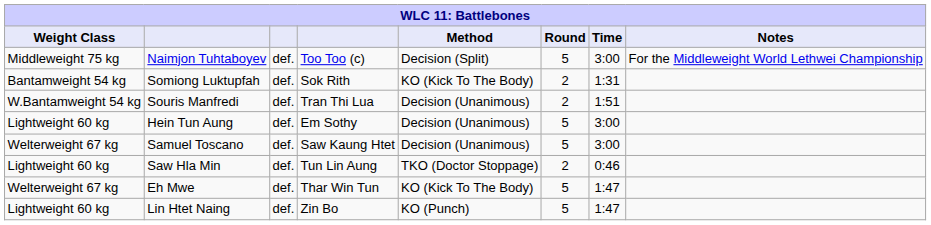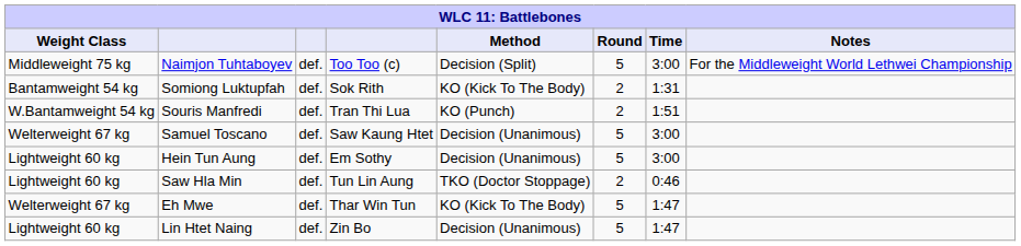 <table class="wikitable" style="font-size: 80%;">
 <tr>
 <th colspan="8" style="background-color: #ccf; color: #000080; text-align: center;"><strong>WLC 11: Battlebones</strong></th>
 </tr>
 <tr>
 <th colspan="1" style="background-color: #E6E8FA; color: #000000; text-align: center;">Weight Class</th>
 <th colspan="1" style="background-color: #E6E8FA; color: #000000; text-align: center;"></th>
 <th colspan="1" style="background-color: #E6E8FA; color: #000000; text-align: center;"></th>
 <th colspan="1" style="background-color: #E6E8FA; color: #000000; text-align: center;"></th>
 <th colspan="1" style="background-color: #E6E8FA; color: #000000; text-align: center;">Method</th>
 <th colspan="1" style="background-color: #E6E8FA; color: #000000; text-align: center;">Round</th>
 <th colspan="1" style="background-color: #E6E8FA; color: #000000; text-align: center;">Time</th>
 <th colspan="1" style="background-color: #E6E8FA; color: #000000; text-align: center;">Notes</th>
 </tr>
 <tr>
 <td>Middleweight 75 kg</td>
 <td> <a href='#'>Naimjon Tuhtaboyev</a></td>
 <td align=center>def.</td>
 <td> <a href='#'>Too Too</a> (c)</td>
 <td>Decision (Split)</td>
 <td align=center>5</td>
 <td align=center>3:00</td>
 <td>For the <a href='#'>Middleweight World Lethwei Championship</a></td>
 </tr>
 <tr>
 <td>Bantamweight 54 kg</td>
 <td> Somiong Luktupfah</td>
 <td align=center>def.</td>
 <td> Sok Rith</td>
 <td>KO (Kick To The Body)</td>
 <td align=center>2</td>
 <td align=center>1:31</td>
 <td></td>
 </tr>
 <tr>
 <td>W.Bantamweight 54 kg</td>
 <td> Souris Manfredi</td>
 <td align=center>def.</td>
 <td> Tran Thi Lua</td>
-<td>Decision (Unanimous)</td>
+<td>KO (Punch)</td>
 <td align=center>2</td>
 <td align=center>1:51</td>
+<td></td>
+</tr>
+<tr>
+<td>Welterweight 67 kg</td>
+<td> Samuel Toscano</td>
+<td align=center>def.</td>
+<td> Saw Kaung Htet</td>
+<td>Decision (Unanimous)</td>
+<td align=center>5</td>
+<td align=center>3:00</td>
 <td></td>
 </tr>
 <tr>
 <td>Lightweight 60 kg</td>
 <td> Hein Tun Aung</td>
 <td align=center>def.</td>
 <td> Em Sothy</td>
-<td>Decision (Unanimous)</td>
-<td align=center>5</td>
-<td align=center>3:00</td>
-<td></td>
-</tr>
-<tr>
-<td>Welterweight 67 kg</td>
-<td> Samuel Toscano</td>
-<td align=center>def.</td>
-<td> Saw Kaung Htet</td>
 <td>Decision (Unanimous)</td>
 <td align=center>5</td>
 <td align=center>3:00</td>
 <td></td>
 </tr>
 <tr>
 <td>Lightweight 60 kg</td>
 <td> Saw Hla Min</td>
 <td align=center>def.</td>
 <td> Tun Lin Aung</td>
 <td>TKO (Doctor Stoppage)</td>
 <td align=center>2</td>
 <td align=center>0:46</td>
 <td></td>
 </tr>
 <tr>
 <td>Welterweight 67 kg</td>
 <td> Eh Mwe</td>
 <td align=center>def.</td>
 <td> Thar Win Tun</td>
 <td>KO (Kick To The Body)</td>
 <td align=center>5</td>
 <td align=center>1:47</td>
 <td></td>
 </tr>
 <tr>
 <td>Lightweight 60 kg</td>
 <td> Lin Htet Naing</td>
 <td align=center>def.</td>
 <td> Zin Bo</td>
-<td>KO (Punch)</td>
+<td>Decision (Unanimous)</td>
 <td align=center>5</td>
 <td align=center>1:47</td>
 <td></td>
 </tr>
 </table>
